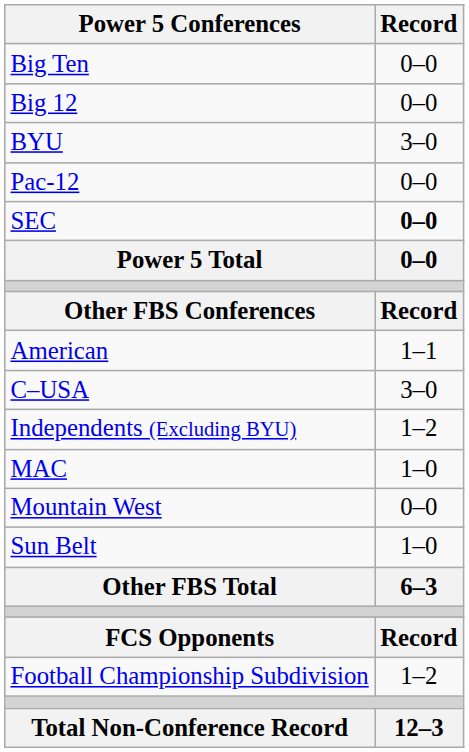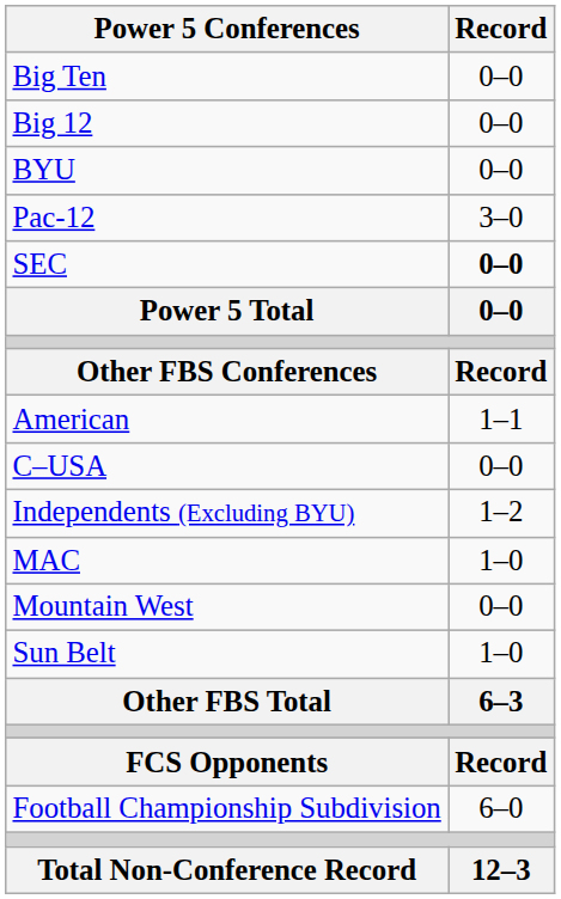 <table class="wikitable">
 <tr>
 <th>Power 5 Conferences</th>
 <th>Record</th>
 </tr>
 <tr>
 <td><a href='#'>Big Ten</a></td>
 <td align=center>0–0</td>
 </tr>
 <tr>
 <td><a href='#'>Big 12</a></td>
 <td align=center>0–0</td>
 </tr>
 <tr>
 <td><a href='#'>BYU</a></td>
-<td align=center>3–0</td>
+<td align=center>0–0</td>
 </tr>
 <tr>
 <td><a href='#'>Pac-12</a></td>
-<td align=center>0–0</td>
+<td align=center>3–0</td>
 </tr>
 <tr>
 <td><a href='#'>SEC</a></td>
 <td align=center><strong>0–0</strong></td>
 </tr>
 <tr>
 <th>Power 5 Total</th>
 <th>0–0</th>
 </tr>
 <tr>
 <th colspan="2" style="background:lightgrey;"></th>
 </tr>
 <tr>
 <th>Other FBS Conferences</th>
 <th>Record</th>
 </tr>
 <tr>
 <td><a href='#'>American</a></td>
 <td align=center>1–1</td>
 </tr>
 <tr>
 <td><a href='#'>C–USA</a></td>
-<td align=center>3–0</td>
+<td align=center>0–0</td>
 </tr>
 <tr>
 <td><a href='#'>Independents <small>(Excluding BYU)</small></a></td>
 <td align=center>1–2</td>
 </tr>
 <tr>
 <td><a href='#'>MAC</a></td>
 <td align=center>1–0</td>
 </tr>
 <tr>
 <td><a href='#'>Mountain West</a></td>
 <td align=center>0–0</td>
 </tr>
 <tr>
 <td><a href='#'>Sun Belt</a></td>
 <td align=center>1–0</td>
 </tr>
 <tr>
 <th>Other FBS Total</th>
 <th>6–3</th>
 </tr>
 <tr>
 <th colspan="2" style="background:lightgrey;"></th>
 </tr>
 <tr>
 <th>FCS Opponents</th>
 <th>Record</th>
 </tr>
 <tr>
 <td><a href='#'>Football Championship Subdivision</a></td>
-<td align=center>1–2</td>
+<td align=center>6–0</td>
 </tr>
 <tr>
 <th colspan="2" style="background:lightgrey;"></th>
 </tr>
 <tr>
 <th>Total Non-Conference Record</th>
 <th>12–3</th>
 </tr>
 </table>
